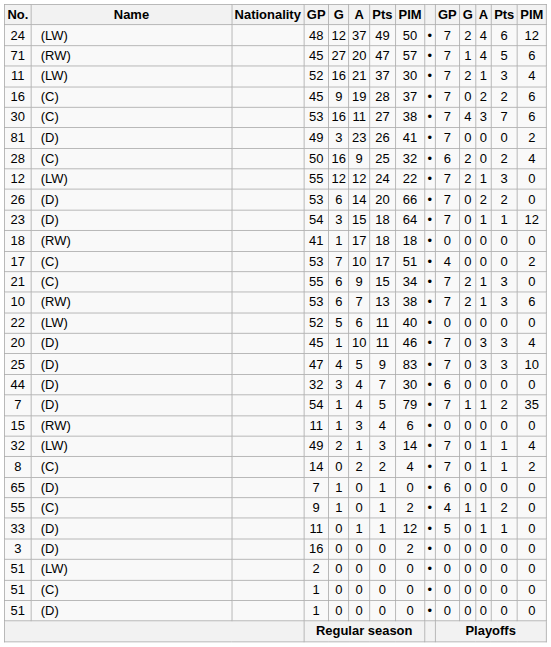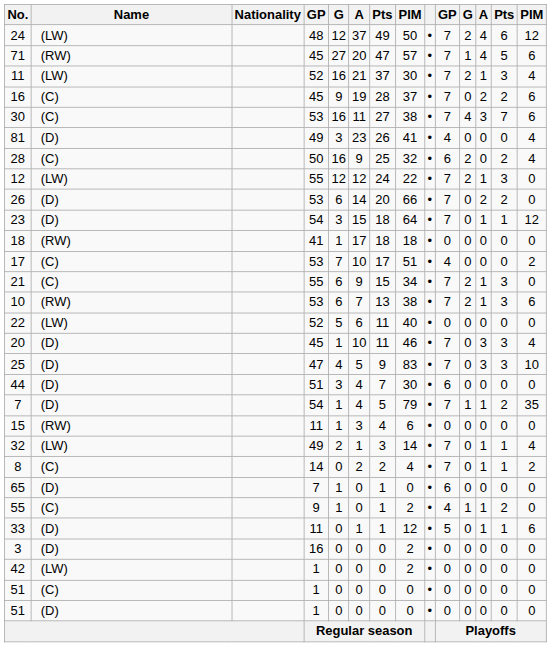 <table class="wikitable sortable" style="text-align: center;">
 <tr>
 <th>No.</th>
 <th style="width:15em">Name</th>
 <th>Nationality</th>
 <th>GP</th>
 <th>G</th>
 <th>A</th>
 <th>Pts</th>
 <th>PIM</th>
 <th class="unsortable"></th>
 <th>GP</th>
 <th>G</th>
 <th>A</th>
 <th>Pts</th>
 <th>PIM</th>
 </tr>
 <tr>
 <td>24</td>
 <td align="left"> (LW)</td>
 <td align="left"></td>
 <td>48</td>
 <td>12</td>
 <td>37</td>
 <td>49</td>
 <td>50</td>
 <td>•</td>
 <td>7</td>
 <td>2</td>
 <td>4</td>
 <td>6</td>
 <td>12</td>
 </tr>
 <tr>
 <td>71</td>
 <td align="left"> (RW)</td>
 <td align="left"></td>
 <td>45</td>
 <td>27</td>
 <td>20</td>
 <td>47</td>
 <td>57</td>
 <td>•</td>
 <td>7</td>
 <td>1</td>
 <td>4</td>
 <td>5</td>
 <td>6</td>
 </tr>
 <tr>
 <td>11</td>
 <td align="left"> (LW)</td>
 <td align="left"></td>
 <td>52</td>
 <td>16</td>
 <td>21</td>
 <td>37</td>
 <td>30</td>
 <td>•</td>
 <td>7</td>
 <td>2</td>
 <td>1</td>
 <td>3</td>
 <td>4</td>
 </tr>
 <tr>
 <td>16</td>
 <td align="left"> (C)</td>
 <td align="left"></td>
 <td>45</td>
 <td>9</td>
 <td>19</td>
 <td>28</td>
 <td>37</td>
 <td>•</td>
 <td>7</td>
 <td>0</td>
 <td>2</td>
 <td>2</td>
 <td>6</td>
 </tr>
 <tr>
 <td>30</td>
 <td align="left"> (C)</td>
 <td align="left"></td>
 <td>53</td>
 <td>16</td>
 <td>11</td>
 <td>27</td>
 <td>38</td>
 <td>•</td>
 <td>7</td>
 <td>4</td>
 <td>3</td>
 <td>7</td>
 <td>6</td>
 </tr>
 <tr>
 <td>81</td>
 <td align="left"> (D)</td>
 <td align="left"></td>
 <td>49</td>
 <td>3</td>
 <td>23</td>
 <td>26</td>
 <td>41</td>
 <td>•</td>
-<td>7</td>
+<td>4</td>
 <td>0</td>
 <td>0</td>
 <td>0</td>
-<td>2</td>
+<td>4</td>
 </tr>
 <tr>
 <td>28</td>
 <td align="left"> (C)</td>
 <td align="left"></td>
 <td>50</td>
 <td>16</td>
 <td>9</td>
 <td>25</td>
 <td>32</td>
 <td>•</td>
 <td>6</td>
 <td>2</td>
 <td>0</td>
 <td>2</td>
 <td>4</td>
 </tr>
 <tr>
 <td>12</td>
 <td align="left"> (LW)</td>
 <td align="left"></td>
 <td>55</td>
 <td>12</td>
 <td>12</td>
 <td>24</td>
 <td>22</td>
 <td>•</td>
 <td>7</td>
 <td>2</td>
 <td>1</td>
 <td>3</td>
 <td>0</td>
 </tr>
 <tr>
 <td>26</td>
 <td align="left"> (D)</td>
 <td align="left"></td>
 <td>53</td>
 <td>6</td>
 <td>14</td>
 <td>20</td>
 <td>66</td>
 <td>•</td>
 <td>7</td>
 <td>0</td>
 <td>2</td>
 <td>2</td>
 <td>0</td>
 </tr>
 <tr>
 <td>23</td>
 <td align="left"> (D)</td>
 <td align="left"></td>
 <td>54</td>
 <td>3</td>
 <td>15</td>
 <td>18</td>
 <td>64</td>
 <td>•</td>
 <td>7</td>
 <td>0</td>
 <td>1</td>
 <td>1</td>
 <td>12</td>
 </tr>
 <tr>
 <td>18</td>
 <td align="left"> (RW)</td>
 <td align="left"></td>
 <td>41</td>
 <td>1</td>
 <td>17</td>
 <td>18</td>
 <td>18</td>
 <td>•</td>
 <td>0</td>
 <td>0</td>
 <td>0</td>
 <td>0</td>
 <td>0</td>
 </tr>
 <tr>
 <td>17</td>
 <td align="left"> (C)</td>
 <td align="left"></td>
 <td>53</td>
 <td>7</td>
 <td>10</td>
 <td>17</td>
 <td>51</td>
 <td>•</td>
 <td>4</td>
 <td>0</td>
 <td>0</td>
 <td>0</td>
 <td>2</td>
 </tr>
 <tr>
 <td>21</td>
 <td align="left"> (C)</td>
 <td align="left"></td>
 <td>55</td>
 <td>6</td>
 <td>9</td>
 <td>15</td>
 <td>34</td>
 <td>•</td>
 <td>7</td>
 <td>2</td>
 <td>1</td>
 <td>3</td>
 <td>0</td>
 </tr>
 <tr>
 <td>10</td>
 <td align="left"> (RW)</td>
 <td align="left"></td>
 <td>53</td>
 <td>6</td>
 <td>7</td>
 <td>13</td>
 <td>38</td>
 <td>•</td>
 <td>7</td>
 <td>2</td>
 <td>1</td>
 <td>3</td>
 <td>6</td>
 </tr>
 <tr>
 <td>22</td>
 <td align="left"> (LW)</td>
 <td align="left"></td>
 <td>52</td>
 <td>5</td>
 <td>6</td>
 <td>11</td>
 <td>40</td>
 <td>•</td>
 <td>0</td>
 <td>0</td>
 <td>0</td>
 <td>0</td>
 <td>0</td>
 </tr>
 <tr>
 <td>20</td>
 <td align="left"> (D)</td>
 <td align="left"></td>
 <td>45</td>
 <td>1</td>
 <td>10</td>
 <td>11</td>
 <td>46</td>
 <td>•</td>
 <td>7</td>
 <td>0</td>
 <td>3</td>
 <td>3</td>
 <td>4</td>
 </tr>
 <tr>
 <td>25</td>
 <td align="left"> (D)</td>
 <td align="left"></td>
 <td>47</td>
 <td>4</td>
 <td>5</td>
 <td>9</td>
 <td>83</td>
 <td>•</td>
 <td>7</td>
 <td>0</td>
 <td>3</td>
 <td>3</td>
 <td>10</td>
 </tr>
 <tr>
 <td>44</td>
 <td align="left"> (D)</td>
 <td align="left"></td>
-<td>32</td>
+<td>51</td>
 <td>3</td>
 <td>4</td>
 <td>7</td>
 <td>30</td>
 <td>•</td>
 <td>6</td>
 <td>0</td>
 <td>0</td>
 <td>0</td>
 <td>0</td>
 </tr>
 <tr>
 <td>7</td>
 <td align="left"> (D)</td>
 <td align="left"></td>
 <td>54</td>
 <td>1</td>
 <td>4</td>
 <td>5</td>
 <td>79</td>
 <td>•</td>
 <td>7</td>
 <td>1</td>
 <td>1</td>
 <td>2</td>
 <td>35</td>
 </tr>
 <tr>
 <td>15</td>
 <td align="left"> (RW)</td>
 <td align="left"></td>
 <td>11</td>
 <td>1</td>
 <td>3</td>
 <td>4</td>
 <td>6</td>
 <td>•</td>
 <td>0</td>
 <td>0</td>
 <td>0</td>
 <td>0</td>
 <td>0</td>
 </tr>
 <tr>
 <td>32</td>
 <td align="left"> (LW)</td>
 <td align="left"></td>
 <td>49</td>
 <td>2</td>
 <td>1</td>
 <td>3</td>
 <td>14</td>
 <td>•</td>
 <td>7</td>
 <td>0</td>
 <td>1</td>
 <td>1</td>
 <td>4</td>
 </tr>
 <tr>
 <td>8</td>
 <td align="left"> (C)</td>
 <td align="left"></td>
 <td>14</td>
 <td>0</td>
 <td>2</td>
 <td>2</td>
 <td>4</td>
 <td>•</td>
 <td>7</td>
 <td>0</td>
 <td>1</td>
 <td>1</td>
 <td>2</td>
 </tr>
 <tr>
 <td>65</td>
 <td align="left"> (D)</td>
 <td align="left"></td>
 <td>7</td>
 <td>1</td>
 <td>0</td>
 <td>1</td>
 <td>0</td>
 <td>•</td>
 <td>6</td>
 <td>0</td>
 <td>0</td>
 <td>0</td>
 <td>0</td>
 </tr>
 <tr>
 <td>55</td>
 <td align="left"> (C)</td>
 <td align="left"></td>
 <td>9</td>
 <td>1</td>
 <td>0</td>
 <td>1</td>
 <td>2</td>
 <td>•</td>
 <td>4</td>
 <td>1</td>
 <td>1</td>
 <td>2</td>
 <td>0</td>
 </tr>
 <tr>
 <td>33</td>
 <td align="left"> (D)</td>
 <td align="left"></td>
 <td>11</td>
 <td>0</td>
 <td>1</td>
 <td>1</td>
 <td>12</td>
 <td>•</td>
 <td>5</td>
 <td>0</td>
 <td>1</td>
 <td>1</td>
-<td>0</td>
+<td>6</td>
 </tr>
 <tr>
 <td>3</td>
 <td align="left"> (D)</td>
 <td align="left"></td>
 <td>16</td>
 <td>0</td>
 <td>0</td>
 <td>0</td>
 <td>2</td>
 <td>•</td>
 <td>0</td>
 <td>0</td>
 <td>0</td>
 <td>0</td>
 <td>0</td>
 </tr>
 <tr>
-<td>51</td>
+<td>42</td>
 <td align="left"> (LW)</td>
 <td align="left"></td>
-<td>2</td>
+<td>1</td>
 <td>0</td>
 <td>0</td>
 <td>0</td>
-<td>0</td>
+<td>2</td>
 <td>•</td>
 <td>0</td>
 <td>0</td>
 <td>0</td>
 <td>0</td>
 <td>0</td>
 </tr>
 <tr>
 <td>51</td>
 <td align="left"> (C)</td>
 <td align="left"></td>
 <td>1</td>
 <td>0</td>
 <td>0</td>
 <td>0</td>
 <td>0</td>
 <td>•</td>
 <td>0</td>
 <td>0</td>
 <td>0</td>
 <td>0</td>
 <td>0</td>
 </tr>
 <tr>
 <td>51</td>
 <td align="left"> (D)</td>
 <td align="left"></td>
 <td>1</td>
 <td>0</td>
 <td>0</td>
 <td>0</td>
 <td>0</td>
 <td>•</td>
 <td>0</td>
 <td>0</td>
 <td>0</td>
 <td>0</td>
 <td>0</td>
 </tr>
 <tr class="sortbottom">
 <th colspan="3"></th>
 <th colspan="5"><strong>Regular season</strong></th>
 <th> </th>
 <th colspan="5"><strong>Playoffs</strong></th>
 </tr>
 </table>
